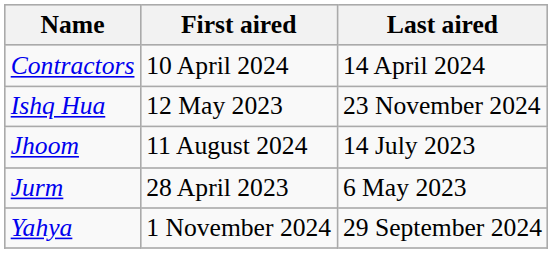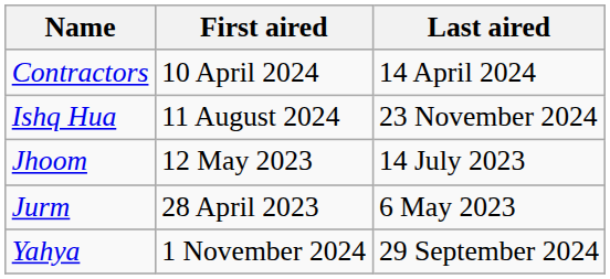 <table class="wikitable">
 <tr>
 <th>Name</th>
 <th>First aired</th>
 <th>Last aired</th>
 </tr>
 <tr>
 <td><em><a href='#'>Contractors</a></em></td>
 <td>10 April 2024</td>
 <td>14 April 2024</td>
 </tr>
 <tr>
 <td><em><a href='#'>Ishq Hua</a></em></td>
-<td>12 May 2023</td>
+<td>11 August 2024</td>
 <td>23 November 2024</td>
 </tr>
 <tr>
 <td><em><a href='#'>Jhoom</a></em></td>
-<td>11 August 2024</td>
+<td>12 May 2023</td>
 <td>14 July 2023</td>
 </tr>
 <tr>
 <td><em><a href='#'>Jurm</a></em></td>
 <td>28 April 2023</td>
 <td>6 May 2023</td>
 </tr>
 <tr>
 <td><em><a href='#'>Yahya</a></em></td>
 <td>1 November 2024</td>
 <td>29 September 2024</td>
 </tr>
 </table>
